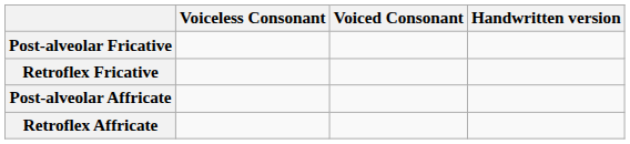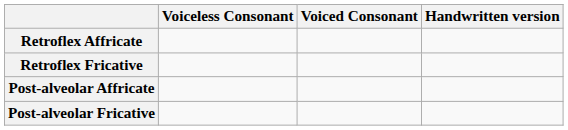 <table class="wikitable" style="text-align: center">
 <tr>
 <th></th>
 <th>Voiceless Consonant</th>
 <th>Voiced Consonant</th>
 <th>Handwritten version</th>
 </tr>
 <tr>
-<th>Post-alveolar Fricative</th>
+<th>Retroflex Affricate</th>
 <td><br></td>
 <td><br></td>
 <td><br></td>
 </tr>
 <tr>
 <th>Retroflex Fricative</th>
 <td><br></td>
 <td><br></td>
 <td><br></td>
 </tr>
 <tr>
 <th>Post-alveolar Affricate</th>
 <td><br></td>
 <td><br></td>
 <td><br></td>
 </tr>
 <tr>
-<th>Retroflex Affricate</th>
+<th>Post-alveolar Fricative</th>
 <td><br></td>
 <td><br></td>
 <td><br></td>
 </tr>
 </table>
